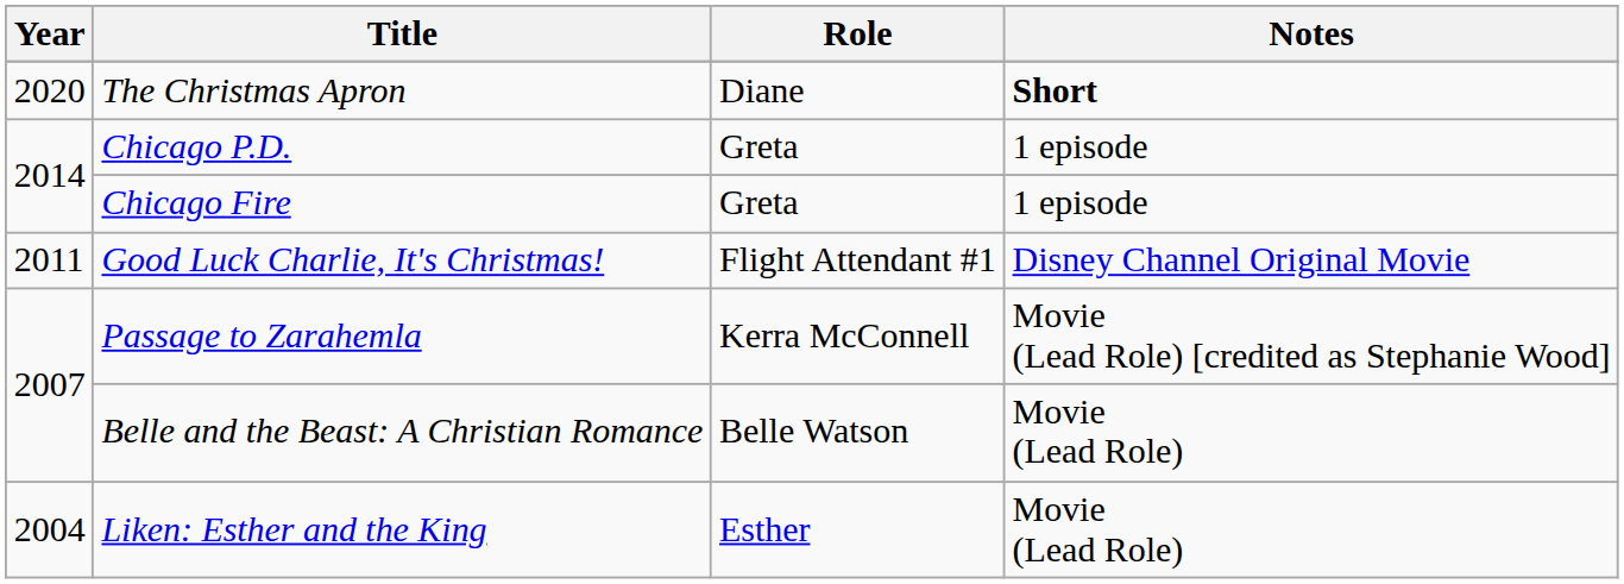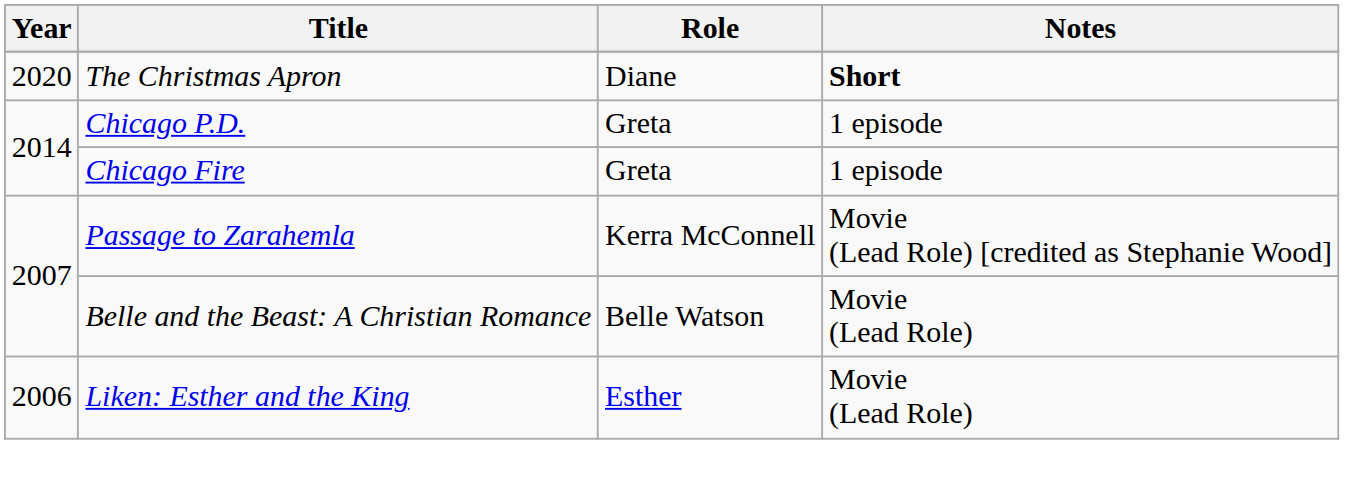 <table class="wikitable sortable">
 <tr>
 <th>Year</th>
 <th>Title</th>
 <th>Role</th>
 <th>Notes</th>
 </tr>
 <tr>
 </tr>
 <tr>
 <td>2020</td>
 <td><em>The Christmas Apron</em></td>
 <td>Diane</td>
 <td><strong>Short</strong></td>
 </tr>
 <tr>
 <td rowspan=2>2014</td>
 <td><em><a href='#'>Chicago P.D.</a></em></td>
 <td>Greta</td>
 <td>1 episode</td>
 </tr>
 <tr>
 <td><em><a href='#'>Chicago Fire</a></em></td>
 <td>Greta</td>
 <td>1 episode</td>
 </tr>
 <tr>
-<td>2011</td>
-<td><em><a href='#'>Good Luck Charlie, It's Christmas!</a></em></td>
-<td>Flight Attendant #1</td>
-<td><a href='#'>Disney Channel Original Movie</a></td>
-</tr>
-<tr>
 <td rowspan=2>2007</td>
 <td><em><a href='#'>Passage to Zarahemla</a></em></td>
 <td>Kerra McConnell</td>
 <td>Movie<br>(Lead Role) [credited as Stephanie Wood]</td>
 </tr>
 <tr>
 <td><em>Belle and the Beast: A Christian Romance</em></td>
 <td>Belle Watson</td>
 <td>Movie<br>(Lead Role)</td>
 </tr>
 <tr>
-<td>2004</td>
+<td>2006</td>
 <td><em><a href='#'>Liken: Esther and the King</a></em></td>
 <td><a href='#'>Esther</a></td>
 <td>Movie<br>(Lead Role)</td>
 </tr>
 </table>
